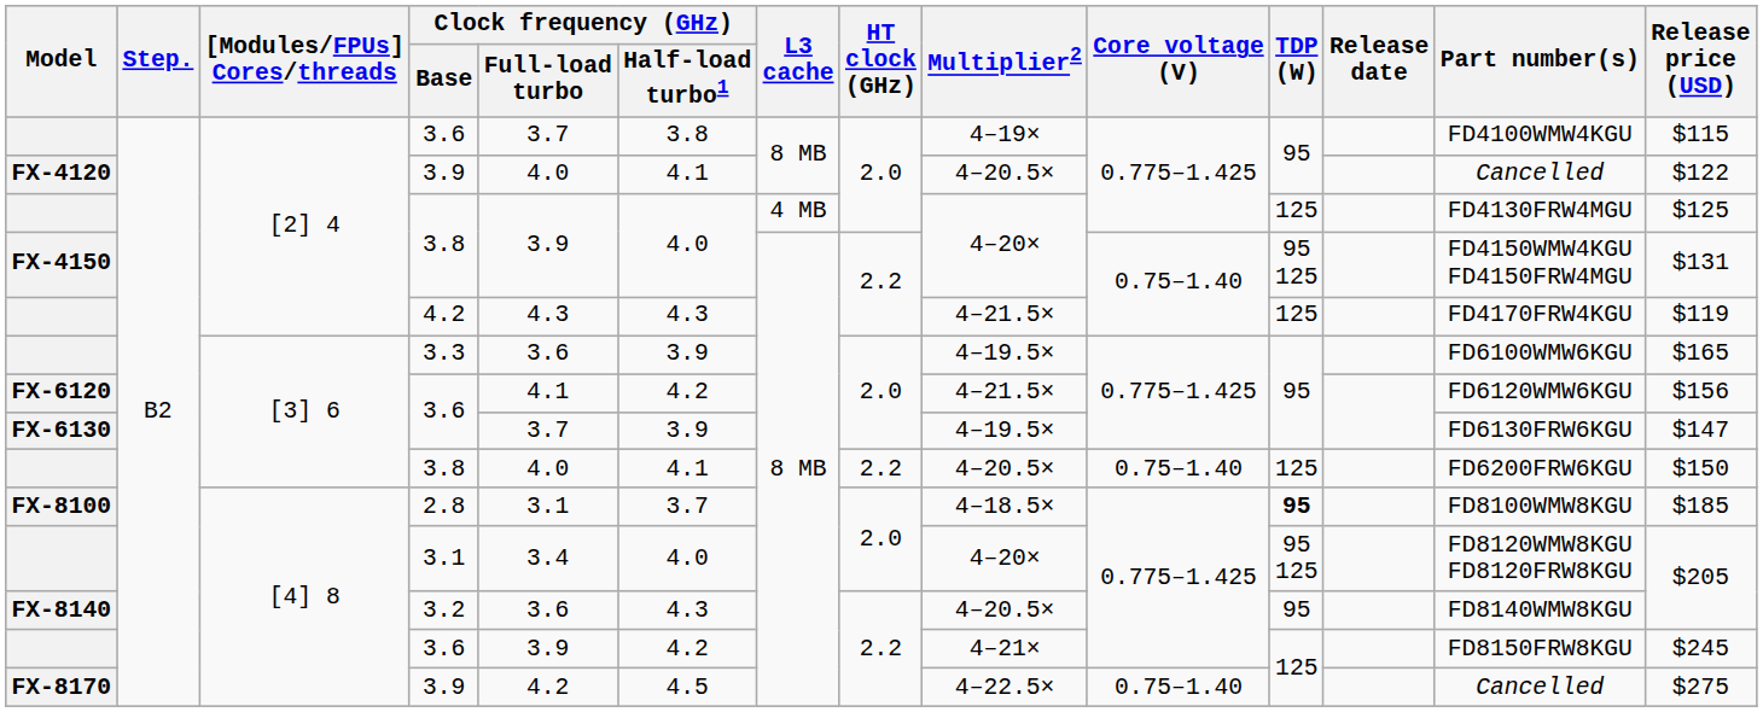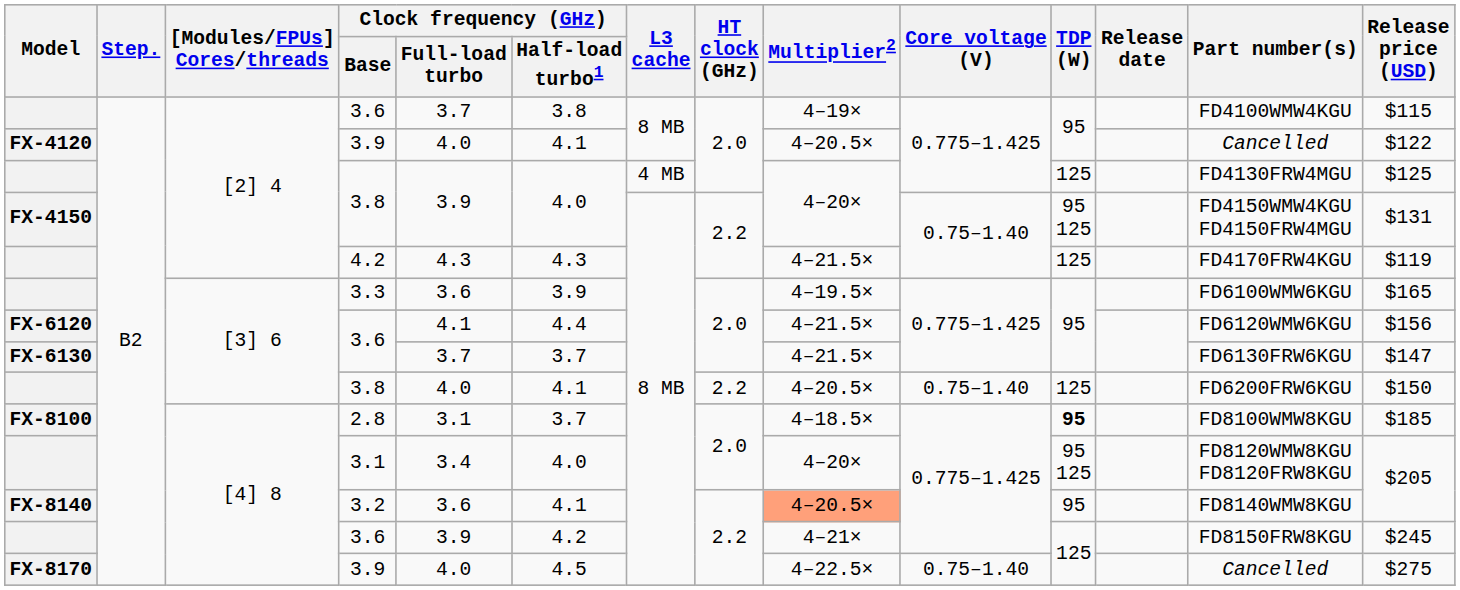 <table class="wikitable" style="font-size: 95%; text-align: center;">
 <tr>
 <th rowspan="2">Model</th>
 <th rowspan="2"><a href='#'>Step.</a></th>
 <th rowspan="2">[Modules/<a href='#'>FPUs</a>]<br><a href='#'>Cores</a>/<a href='#'>threads</a></th>
 <th colspan="3">Clock frequency (<a href='#'>GHz</a>)</th>
 <th rowspan="2"><a href='#'>L3<br>cache</a></th>
 <th rowspan="2"><a href='#'>HT<br>clock</a><br>(GHz)</th>
 <th rowspan="2"><a href='#'>Multiplier</a><sup><a href='#'>2</a></sup></th>
 <th rowspan="2"><a href='#'>Core voltage</a><br>(V)</th>
 <th rowspan="2"><a href='#'>TDP</a><br>(W)</th>
 <th rowspan="2">Release<br>date</th>
 <th rowspan="2">Part number(s)</th>
 <th rowspan="2">Release<br>price<br>(<a href='#'>USD</a>)</th>
 </tr>
 <tr>
 <th>Base</th>
 <th>Full-load<br>turbo</th>
 <th>Half-load<br>turbo<sup><a href='#'>1</a></sup></th>
 </tr>
 <tr>
 <th style="text-align:left;"></th>
 <td rowspan="14">B2</td>
 <td rowspan="5">[2] 4</td>
 <td>3.6</td>
 <td>3.7</td>
 <td>3.8</td>
 <td rowspan="2">8 MB</td>
 <td rowspan="3">2.0</td>
 <td>4–19×</td>
 <td rowspan="3">0.775–1.425</td>
 <td rowspan="2">95</td>
 <td></td>
 <td>FD4100WMW4KGU</td>
 <td>$115</td>
 </tr>
 <tr>
 <th style="text-align:left;">FX-4120</th>
 <td>3.9</td>
 <td>4.0</td>
 <td>4.1</td>
 <td>4–20.5×</td>
 <td></td>
 <td><em>Cancelled</em></td>
 <td>$122</td>
 </tr>
 <tr>
 <th style="text-align:left;"></th>
 <td rowspan="2">3.8</td>
 <td rowspan="2">3.9</td>
 <td rowspan="2">4.0</td>
 <td>4 MB</td>
 <td rowspan="2">4–20×</td>
 <td>125</td>
 <td></td>
 <td>FD4130FRW4MGU</td>
 <td>$125</td>
 </tr>
 <tr>
 <th style="text-align:left;">FX-4150</th>
 <td rowspan="11">8 MB</td>
 <td rowspan="2">2.2</td>
 <td rowspan="2">0.75–1.40</td>
 <td>95 <br>125</td>
 <td></td>
 <td>FD4150WMW4KGU <br>FD4150FRW4MGU</td>
 <td>$131</td>
 </tr>
 <tr>
 <th style="text-align:left;"></th>
 <td>4.2</td>
 <td>4.3</td>
 <td>4.3</td>
 <td>4–21.5×</td>
 <td>125</td>
 <td></td>
 <td>FD4170FRW4KGU</td>
 <td>$119</td>
 </tr>
 <tr>
 <th style="text-align:left;"></th>
 <td rowspan="4">[3] 6</td>
 <td>3.3</td>
 <td>3.6</td>
 <td>3.9</td>
 <td rowspan="3">2.0</td>
 <td>4–19.5×</td>
 <td rowspan="3">0.775–1.425</td>
 <td rowspan="3">95</td>
 <td></td>
 <td>FD6100WMW6KGU</td>
 <td>$165</td>
 </tr>
 <tr>
 <th style="text-align:left;">FX-6120</th>
 <td rowspan="2">3.6</td>
 <td>4.1</td>
-<td>4.2</td>
+<td>4.4</td>
 <td>4–21.5×</td>
 <td rowspan="2"></td>
 <td>FD6120WMW6KGU</td>
 <td>$156</td>
 </tr>
 <tr>
 <th style="text-align:left;">FX-6130</th>
 <td>3.7</td>
-<td>3.9</td>
-<td>4–19.5×</td>
+<td>3.7</td>
+<td>4–21.5×</td>
 <td>FD6130FRW6KGU</td>
 <td>$147</td>
 </tr>
 <tr>
 <th style="text-align:left;"></th>
 <td>3.8</td>
 <td>4.0</td>
 <td>4.1</td>
 <td>2.2</td>
 <td>4–20.5×</td>
 <td>0.75–1.40</td>
 <td>125</td>
 <td></td>
 <td>FD6200FRW6KGU</td>
 <td>$150</td>
 </tr>
 <tr>
 <th style="text-align:left;">FX-8100</th>
 <td rowspan="5">[4] 8</td>
 <td>2.8</td>
 <td>3.1</td>
 <td>3.7</td>
 <td rowspan="2">2.0</td>
 <td>4–18.5×</td>
 <td rowspan="4">0.775–1.425</td>
 <td rowspan="1"><strong>95</strong></td>
 <td></td>
 <td>FD8100WMW8KGU</td>
 <td>$185</td>
 </tr>
 <tr>
 <th style="text-align:left;"></th>
 <td>3.1</td>
 <td>3.4</td>
 <td>4.0</td>
 <td>4–20×</td>
 <td>95<br>125</td>
 <td></td>
 <td>FD8120WMW8KGU<br>FD8120FRW8KGU</td>
 <td rowspan="2">$205</td>
 </tr>
 <tr>
 <th style="text-align:left;">FX-8140</th>
 <td>3.2</td>
 <td>3.6</td>
-<td>4.3</td>
+<td>4.1</td>
 <td rowspan="3">2.2</td>
-<td>4–20.5×</td>
+<td style="background: lightsalmon;">4–20.5×</td>
 <td>95</td>
 <td></td>
 <td>FD8140WMW8KGU</td>
 </tr>
 <tr>
 <th style="text-align:left;"></th>
 <td>3.6</td>
 <td>3.9</td>
 <td>4.2</td>
 <td>4–21×</td>
 <td rowspan="2">125</td>
 <td></td>
 <td>FD8150FRW8KGU</td>
 <td>$245</td>
 </tr>
 <tr>
 <th style="text-align:left;">FX-8170</th>
 <td>3.9</td>
-<td>4.2</td>
+<td>4.0</td>
 <td>4.5</td>
 <td>4–22.5×</td>
 <td>0.75–1.40</td>
 <td></td>
 <td><em>Cancelled</em></td>
 <td>$275</td>
 </tr>
 </table>
